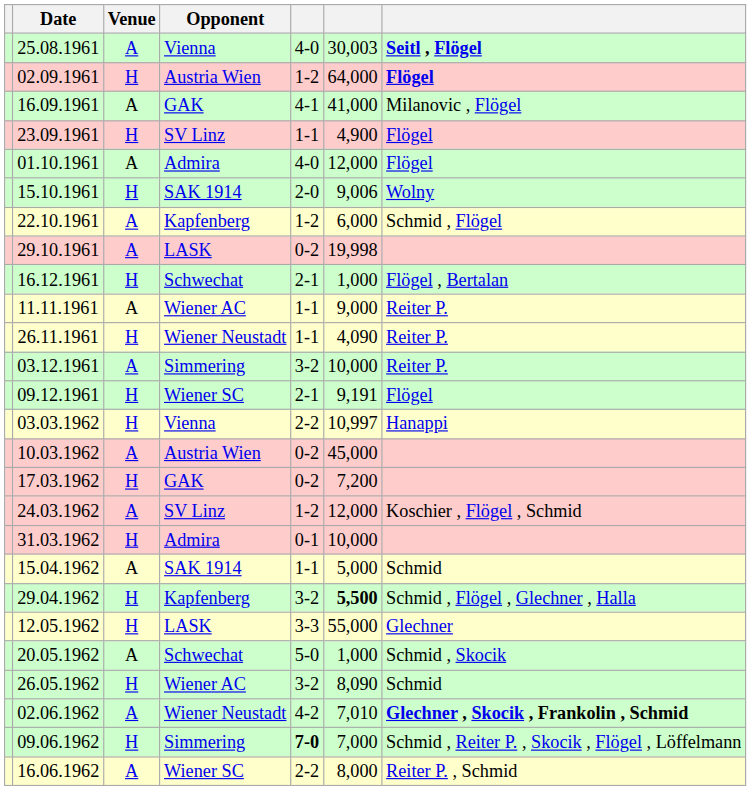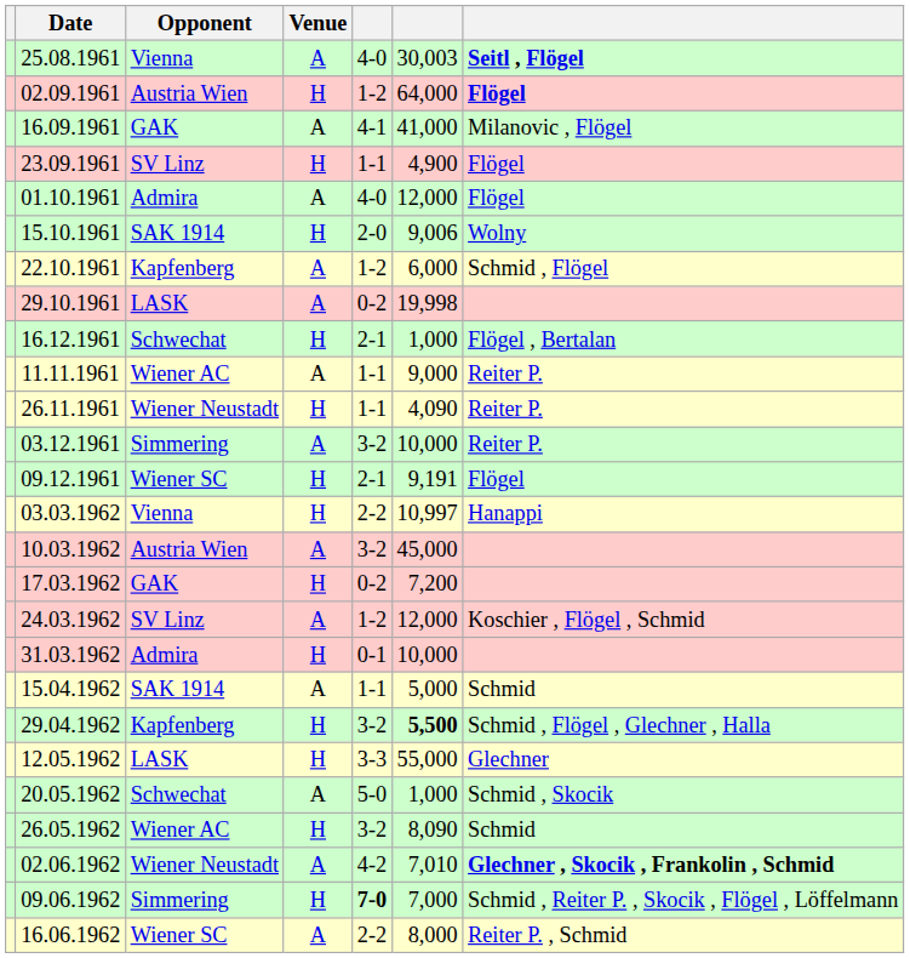 <table class="wikitable" Style="text-align: center">
 <tr>
 <th></th>
 <th>Date</th>
+<th>Opponent</th>
 <th>Venue</th>
-<th>Opponent</th>
 <th></th>
 <th></th>
 <th></th>
 </tr>
 <tr style="background:#cfc">
 <td></td>
 <td>25.08.1961</td>
+<td align="left"><a href='#'>Vienna</a></td>
 <td><a href='#'>A</a></td>
-<td align="left"><a href='#'>Vienna</a></td>
 <td>4-0</td>
 <td align="right">30,003</td>
 <td align="left"><strong><a href='#'>Seitl</a>  , <a href='#'>Flögel</a>  </strong></td>
 </tr>
 <tr style="background:#fcc">
 <td></td>
 <td>02.09.1961</td>
+<td align="left"><a href='#'>Austria Wien</a></td>
 <td><a href='#'>H</a></td>
-<td align="left"><a href='#'>Austria Wien</a></td>
 <td>1-2</td>
 <td align="right">64,000</td>
 <td align="left"><strong><a href='#'>Flögel</a> </strong></td>
 </tr>
 <tr style="background:#cfc">
 <td></td>
 <td>16.09.1961</td>
+<td align="left"><a href='#'>GAK</a></td>
 <td>A</td>
-<td align="left"><a href='#'>GAK</a></td>
 <td>4-1</td>
 <td align="right">41,000</td>
 <td align="left">Milanovic , <a href='#'>Flögel</a> </td>
 </tr>
 <tr style="background:#fcc">
 <td></td>
 <td>23.09.1961</td>
+<td align="left"><a href='#'>SV Linz</a></td>
 <td><a href='#'>H</a></td>
-<td align="left"><a href='#'>SV Linz</a></td>
 <td>1-1</td>
 <td align="right">4,900</td>
 <td align="left"><a href='#'>Flögel</a> </td>
 </tr>
 <tr style="background:#cfc">
 <td></td>
 <td>01.10.1961</td>
+<td align="left"><a href='#'>Admira</a></td>
 <td>A</td>
-<td align="left"><a href='#'>Admira</a></td>
 <td>4-0</td>
 <td align="right">12,000</td>
 <td align="left"><a href='#'>Flögel</a> </td>
 </tr>
 <tr style="background:#cfc">
 <td></td>
 <td>15.10.1961</td>
+<td align="left"><a href='#'>SAK 1914</a></td>
 <td><a href='#'>H</a></td>
-<td align="left"><a href='#'>SAK 1914</a></td>
 <td>2-0</td>
 <td align="right">9,006</td>
 <td align="left"><a href='#'>Wolny</a>  </td>
 </tr>
 <tr style="background:#ffc">
 <td></td>
 <td>22.10.1961</td>
+<td align="left"><a href='#'>Kapfenberg</a></td>
 <td><a href='#'>A</a></td>
-<td align="left"><a href='#'>Kapfenberg</a></td>
 <td>1-2</td>
 <td align="right">6,000</td>
 <td align="left">Schmid   , <a href='#'>Flögel</a> </td>
 </tr>
 <tr style="background:#fcc">
 <td></td>
 <td>29.10.1961</td>
+<td align="left"><a href='#'>LASK</a></td>
 <td><a href='#'>A</a></td>
-<td align="left"><a href='#'>LASK</a></td>
 <td>0-2</td>
 <td align="right">19,998</td>
 <td align="left"></td>
 </tr>
 <tr style="background:#cfc">
 <td></td>
 <td>16.12.1961</td>
+<td align="left"><a href='#'>Schwechat</a></td>
 <td><a href='#'>H</a></td>
-<td align="left"><a href='#'>Schwechat</a></td>
 <td>2-1</td>
 <td align="right">1,000</td>
 <td align="left"><a href='#'>Flögel</a> , <a href='#'>Bertalan</a> </td>
 </tr>
 <tr style="background:#ffc">
 <td></td>
 <td>11.11.1961</td>
+<td align="left"><a href='#'>Wiener AC</a></td>
 <td>A</td>
-<td align="left"><a href='#'>Wiener AC</a></td>
 <td>1-1</td>
 <td align="right">9,000</td>
 <td align="left"><a href='#'>Reiter P.</a> </td>
 </tr>
 <tr style="background:#ffc">
 <td></td>
 <td>26.11.1961</td>
+<td align="left"><a href='#'>Wiener Neustadt</a></td>
 <td><a href='#'>H</a></td>
-<td align="left"><a href='#'>Wiener Neustadt</a></td>
 <td>1-1</td>
 <td align="right">4,090</td>
 <td align="left"><a href='#'>Reiter P.</a> </td>
 </tr>
 <tr style="background:#cfc">
 <td></td>
 <td>03.12.1961</td>
+<td align="left"><a href='#'>Simmering</a></td>
 <td><a href='#'>A</a></td>
-<td align="left"><a href='#'>Simmering</a></td>
 <td>3-2</td>
 <td align="right">10,000</td>
 <td align="left"><a href='#'>Reiter P.</a>  </td>
 </tr>
 <tr style="background:#cfc">
 <td></td>
 <td>09.12.1961</td>
+<td align="left"><a href='#'>Wiener SC</a></td>
 <td><a href='#'>H</a></td>
-<td align="left"><a href='#'>Wiener SC</a></td>
 <td>2-1</td>
 <td align="right">9,191</td>
 <td align="left"><a href='#'>Flögel</a> </td>
 </tr>
 <tr style="background:#ffc">
 <td></td>
 <td>03.03.1962</td>
+<td align="left"><a href='#'>Vienna</a></td>
 <td><a href='#'>H</a></td>
-<td align="left"><a href='#'>Vienna</a></td>
 <td>2-2</td>
 <td align="right">10,997</td>
 <td align="left"><a href='#'>Hanappi</a> </td>
 </tr>
 <tr style="background:#fcc">
 <td></td>
 <td>10.03.1962</td>
+<td align="left"><a href='#'>Austria Wien</a></td>
 <td><a href='#'>A</a></td>
-<td align="left"><a href='#'>Austria Wien</a></td>
-<td>0-2</td>
+<td>3-2</td>
 <td align="right">45,000</td>
 <td align="left"></td>
 </tr>
 <tr style="background:#fcc">
 <td></td>
 <td>17.03.1962</td>
+<td align="left"><a href='#'>GAK</a></td>
 <td><a href='#'>H</a></td>
-<td align="left"><a href='#'>GAK</a></td>
 <td>0-2</td>
 <td align="right">7,200</td>
 <td align="left"></td>
 </tr>
 <tr style="background:#fcc">
 <td></td>
 <td>24.03.1962</td>
+<td align="left"><a href='#'>SV Linz</a></td>
 <td><a href='#'>A</a></td>
-<td align="left"><a href='#'>SV Linz</a></td>
 <td>1-2</td>
 <td align="right">12,000</td>
 <td align="left">Koschier , <a href='#'>Flögel</a> , Schmid  </td>
 </tr>
 <tr style="background:#fcc">
 <td></td>
 <td>31.03.1962</td>
+<td align="left"><a href='#'>Admira</a></td>
 <td><a href='#'>H</a></td>
-<td align="left"><a href='#'>Admira</a></td>
 <td>0-1</td>
 <td align="right">10,000</td>
 <td align="left"></td>
 </tr>
 <tr style="background:#ffc">
 <td></td>
 <td>15.04.1962</td>
+<td align="left"><a href='#'>SAK 1914</a></td>
 <td>A</td>
-<td align="left"><a href='#'>SAK 1914</a></td>
 <td>1-1</td>
 <td align="right">5,000</td>
 <td align="left">Schmid   </td>
 </tr>
 <tr style="background:#cfc">
 <td></td>
 <td>29.04.1962</td>
+<td align="left"><a href='#'>Kapfenberg</a></td>
 <td><a href='#'>H</a></td>
-<td align="left"><a href='#'>Kapfenberg</a></td>
 <td>3-2</td>
 <td align="right"><strong>5,500</strong></td>
 <td align="left">Schmid  , <a href='#'>Flögel</a> , <a href='#'>Glechner</a> , <a href='#'>Halla</a> </td>
 </tr>
 <tr style="background:#ffc">
 <td></td>
 <td>12.05.1962</td>
+<td align="left"><a href='#'>LASK</a></td>
 <td><a href='#'>H</a></td>
-<td align="left"><a href='#'>LASK</a></td>
 <td>3-3</td>
 <td align="right">55,000</td>
 <td align="left"><a href='#'>Glechner</a> </td>
 </tr>
 <tr style="background:#cfc">
 <td></td>
 <td>20.05.1962</td>
+<td align="left"><a href='#'>Schwechat</a></td>
 <td>A</td>
-<td align="left"><a href='#'>Schwechat</a></td>
 <td>5-0</td>
 <td align="right">1,000</td>
 <td align="left">Schmid , <a href='#'>Skocik</a>  </td>
 </tr>
 <tr style="background:#cfc">
 <td></td>
 <td>26.05.1962</td>
+<td align="left"><a href='#'>Wiener AC</a></td>
 <td><a href='#'>H</a></td>
-<td align="left"><a href='#'>Wiener AC</a></td>
 <td>3-2</td>
 <td align="right">8,090</td>
 <td align="left">Schmid  </td>
 </tr>
 <tr style="background:#cfc">
 <td></td>
 <td>02.06.1962</td>
+<td align="left"><a href='#'>Wiener Neustadt</a></td>
 <td><a href='#'>A</a></td>
-<td align="left"><a href='#'>Wiener Neustadt</a></td>
 <td>4-2</td>
 <td align="right">7,010</td>
 <td align="left"><strong><a href='#'>Glechner</a>  , <a href='#'>Skocik</a>   , Frankolin , Schmid </strong></td>
 </tr>
 <tr style="background:#cfc">
 <td></td>
 <td>09.06.1962</td>
+<td align="left"><a href='#'>Simmering</a></td>
 <td><a href='#'>H</a></td>
-<td align="left"><a href='#'>Simmering</a></td>
 <td><strong>7-0</strong></td>
 <td align="right">7,000</td>
 <td align="left">Schmid , <a href='#'>Reiter P.</a>  , <a href='#'>Skocik</a>  , <a href='#'>Flögel</a> , Löffelmann </td>
 </tr>
 <tr style="background:#ffc">
 <td></td>
 <td>16.06.1962</td>
+<td align="left"><a href='#'>Wiener SC</a></td>
 <td><a href='#'>A</a></td>
-<td align="left"><a href='#'>Wiener SC</a></td>
 <td>2-2</td>
 <td align="right">8,000</td>
 <td align="left"><a href='#'>Reiter P.</a>  , Schmid </td>
 </tr>
 </table>
